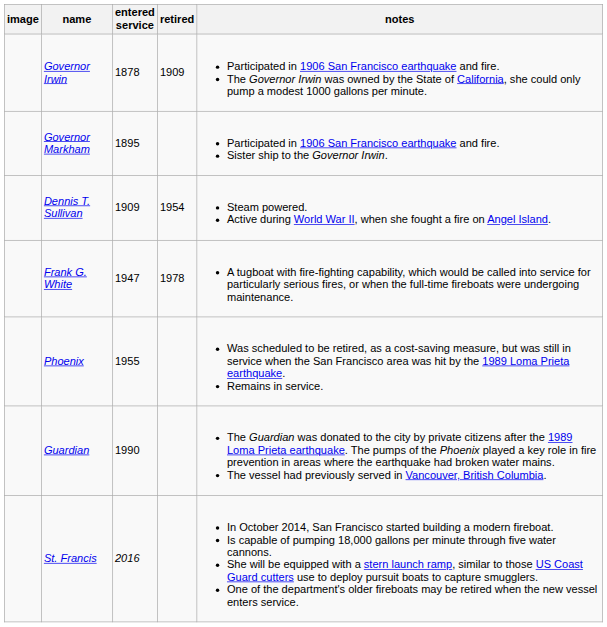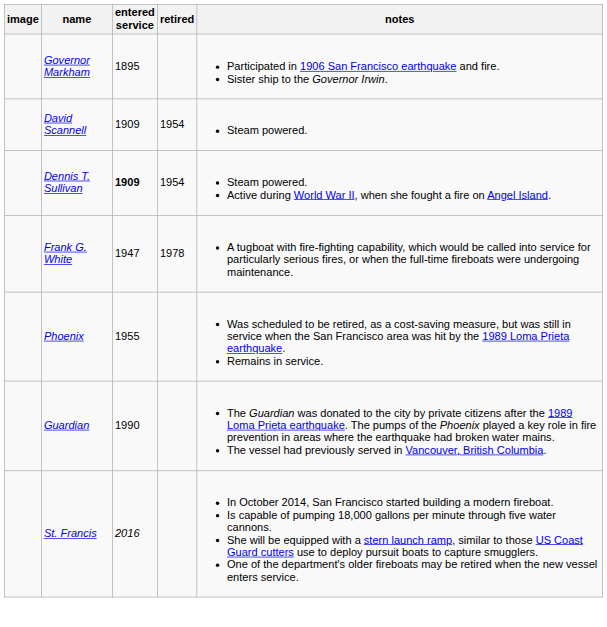 <table class="sortable wikitable">
 <tr>
 <th>image</th>
 <th>name</th>
 <th>entered<br>service</th>
 <th>retired</th>
 <th>notes</th>
 </tr>
 <tr>
 <td></td>
-<td><em><a href='#'>Governor Irwin</a></em></td>
-<td>1878</td>
-<td>1909</td>
-<td><br><ul><li>Participated in <a href='#'>1906 San Francisco earthquake</a> and fire.</li><li>The <em>Governor Irwin</em> was owned by the State of <a href='#'>California</a>, she could only pump a modest 1000 gallons per minute.</li></ul></td>
-</tr>
-<tr>
-<td></td>
 <td><em><a href='#'>Governor Markham</a></em></td>
 <td>1895</td>
 <td></td>
 <td><br><ul><li>Participated in <a href='#'>1906 San Francisco earthquake</a> and fire.</li><li>Sister ship to the <em>Governor Irwin</em>.</li></ul></td>
 </tr>
 <tr>
 <td></td>
+<td><a href='#'><em>David Scannell</em></a></td>
+<td>1909</td>
+<td>1954</td>
+<td><br><ul><li>Steam powered.</li></ul></td>
+</tr>
+<tr>
+<td></td>
 <td><a href='#'><em>Dennis T. Sullivan</em></a></td>
-<td>1909</td>
+<td><strong>1909</strong></td>
 <td>1954</td>
 <td><br><ul><li>Steam powered.</li><li>Active during <a href='#'>World War II</a>, when she fought a fire on <a href='#'>Angel Island</a>.</li></ul></td>
 </tr>
 <tr>
 <td></td>
 <td><a href='#'><em>Frank G. White</em></a></td>
 <td>1947</td>
 <td>1978</td>
 <td><br><ul><li>A tugboat with fire-fighting capability, which would be called into service for particularly serious fires, or when the full-time fireboats were undergoing maintenance.</li></ul></td>
 </tr>
 <tr>
 <td></td>
 <td><a href='#'><em>Phoenix</em></a></td>
 <td>1955</td>
 <td></td>
 <td><br><ul><li>Was scheduled to be retired, as a cost-saving measure, but was still in service when the San Francisco area was hit by the <a href='#'>1989 Loma Prieta earthquake</a>.</li><li>Remains in service.</li></ul></td>
 </tr>
 <tr>
 <td></td>
 <td><a href='#'><em>Guardian</em></a></td>
 <td>1990</td>
 <td></td>
 <td><br><ul><li>The <em>Guardian</em> was donated to the city by private citizens after the <a href='#'>1989 Loma Prieta earthquake</a>.  The pumps of the <em>Phoenix</em> played a key role in fire prevention in areas where the earthquake had broken water mains.</li><li>The vessel had previously served in <a href='#'>Vancouver, British Columbia</a>.</li></ul></td>
 </tr>
 <tr>
 <td></td>
 <td><a href='#'><em>St. Francis</em></a></td>
 <td><em>2016</em></td>
 <td></td>
 <td><br><ul><li>In October 2014, San Francisco started building a modern fireboat.</li><li>Is capable of pumping 18,000 gallons per minute through five water cannons.</li><li>She will be equipped with a <a href='#'>stern launch ramp</a>, similar to those <a href='#'>US Coast Guard cutters</a> use to deploy pursuit boats to capture smugglers.</li><li>One of the department's older fireboats may be retired when the new vessel enters service.</li></ul></td>
 </tr>
 </table>
